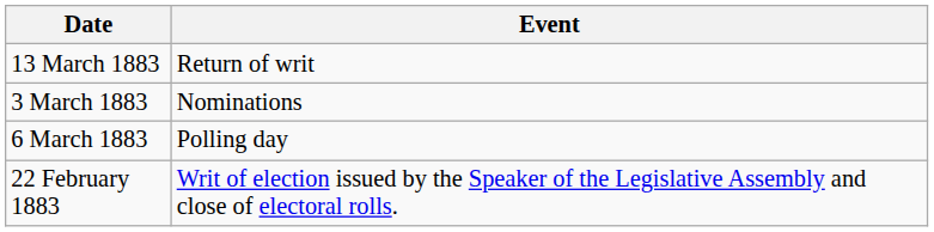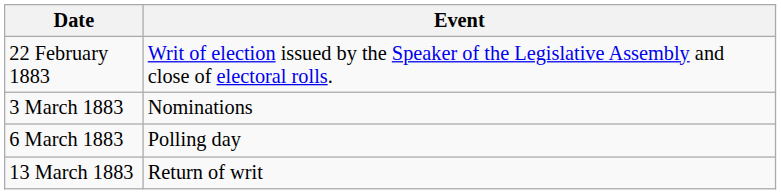 <table class="wikitable">
 <tr>
 <th>Date</th>
 <th>Event</th>
 </tr>
 <tr>
-<td>13 March 1883</td>
-<td>Return of writ</td>
+<td>22 February 1883</td>
+<td><a href='#'>Writ of election</a> issued by the <a href='#'>Speaker of the Legislative Assembly</a> and close of <a href='#'>electoral rolls</a>.</td>
 </tr>
 <tr>
 <td>3 March 1883</td>
 <td>Nominations</td>
 </tr>
 <tr>
 <td>6 March 1883</td>
 <td>Polling day</td>
 </tr>
 <tr>
-<td>22 February 1883</td>
-<td><a href='#'>Writ of election</a> issued by the <a href='#'>Speaker of the Legislative Assembly</a> and close of <a href='#'>electoral rolls</a>.</td>
+<td>13 March 1883</td>
+<td>Return of writ</td>
 </tr>
 </table>
